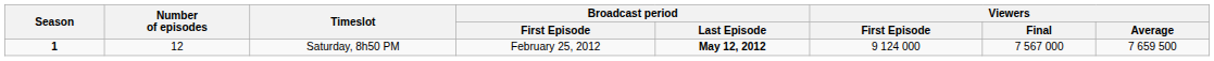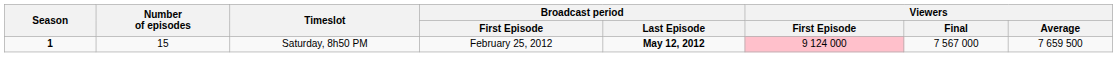 <table class="wikitable" style="font-size:90%; text-align:center;" width="100%">
 <tr>
 <th style="padding: 0 5px;" rowspan=2>Season</th>
 <th style="padding: 0 5px;" rowspan=2>Number<br>of episodes</th>
 <th rowspan=2>Timeslot</th>
 <th colspan=2>Broadcast period</th>
 <th colspan=3>Viewers</th>
 </tr>
 <tr>
 <th style="padding:0 8px;">First Episode</th>
 <th>Last Episode</th>
 <th style="padding:0 8px;">First Episode</th>
 <th>Final</th>
 <th>Average</th>
 </tr>
 <tr>
 <td><strong>1</strong></td>
-<td>12</td>
+<td>15</td>
 <td rowspan=1>Saturday, 8h50 PM</td>
 <td>February 25, 2012</td>
 <td><strong>May 12, 2012</strong></td>
-<td>9 124 000 </td>
+<td style="background: pink;">9 124 000 </td>
 <td>7 567 000 </td>
 <td>7 659 500 </td>
 </tr>
 </table>
